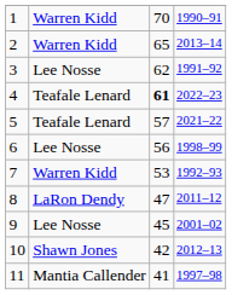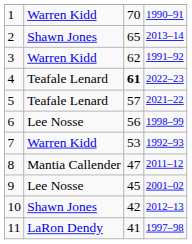 <table class="wikitable">
 <tr>
 </tr>
 <tr>
 <td>1</td>
 <td><a href='#'>Warren Kidd</a></td>
 <td>70</td>
 <td style="font-size:80%;"><a href='#'>1990–91</a></td>
 </tr>
 <tr>
 <td>2</td>
-<td><a href='#'>Warren Kidd</a></td>
+<td><a href='#'>Shawn Jones</a></td>
 <td>65</td>
 <td style="font-size:80%;"><a href='#'>2013–14</a></td>
 </tr>
 <tr>
 <td>3</td>
-<td>Lee Nosse</td>
+<td><a href='#'>Warren Kidd</a></td>
 <td>62</td>
 <td style="font-size:80%;"><a href='#'>1991–92</a></td>
 </tr>
 <tr>
 <td>4</td>
 <td>Teafale Lenard</td>
 <td><strong>61</strong></td>
 <td style="font-size:80%;"><a href='#'>2022–23</a></td>
 </tr>
 <tr>
 <td>5</td>
 <td>Teafale Lenard</td>
 <td>57</td>
 <td style="font-size:80%;"><a href='#'>2021–22</a></td>
 </tr>
 <tr>
 <td>6</td>
 <td>Lee Nosse</td>
 <td>56</td>
 <td style="font-size:80%;"><a href='#'>1998–99</a></td>
 </tr>
 <tr>
 <td>7</td>
 <td><a href='#'>Warren Kidd</a></td>
 <td>53</td>
 <td style="font-size:80%;"><a href='#'>1992–93</a></td>
 </tr>
 <tr>
 <td>8</td>
-<td><a href='#'>LaRon Dendy</a></td>
+<td>Mantia Callender</td>
 <td>47</td>
 <td style="font-size:80%;"><a href='#'>2011–12</a></td>
 </tr>
 <tr>
 <td>9</td>
 <td>Lee Nosse</td>
 <td>45</td>
 <td style="font-size:80%;"><a href='#'>2001–02</a></td>
 </tr>
 <tr>
 <td>10</td>
 <td><a href='#'>Shawn Jones</a></td>
 <td>42</td>
 <td style="font-size:80%;"><a href='#'>2012–13</a></td>
 </tr>
 <tr>
 <td>11</td>
-<td>Mantia Callender</td>
+<td><a href='#'>LaRon Dendy</a></td>
 <td>41</td>
 <td style="font-size:80%;"><a href='#'>1997–98</a></td>
 </tr>
 </table>
